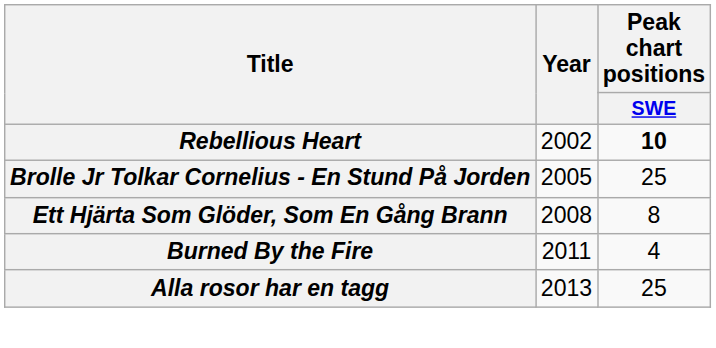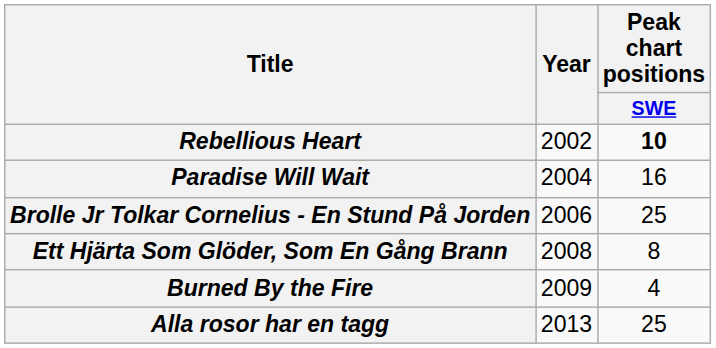 <table class="wikitable plainrowheaders" style="text-align:center;">
 <tr>
 <th scope="col" rowspan="2">Title</th>
 <th scope="col" rowspan="2">Year</th>
 <th scope="col" colspan="1">Peak chart positions</th>
 </tr>
 <tr>
 <th scope="col" style="width:3em;font-size:85%;"><a href='#'>SWE</a></th>
 </tr>
 <tr>
 <th scope="row"><em>Rebellious Heart</em></th>
 <td>2002</td>
 <td><strong>10<br></strong></td>
 </tr>
 <tr>
+<th scope="row"><em>Paradise Will Wait</em></th>
+<td>2004</td>
+<td>16<br></td>
+</tr>
+<tr>
 <th scope="row"><em>Brolle Jr Tolkar Cornelius - En Stund På Jorden</em></th>
-<td>2005</td>
+<td>2006</td>
 <td>25<br></td>
 </tr>
 <tr>
 <th scope="row"><em>Ett Hjärta Som Glöder, Som En Gång Brann</em></th>
 <td>2008</td>
 <td>8<br></td>
 </tr>
 <tr>
 <th scope="row"><em>Burned By the Fire</em></th>
-<td>2011</td>
+<td>2009</td>
 <td>4<br></td>
 </tr>
 <tr>
 <th scope="row"><em>Alla rosor har en tagg</em></th>
 <td>2013</td>
 <td>25<br></td>
 </tr>
 </table>
